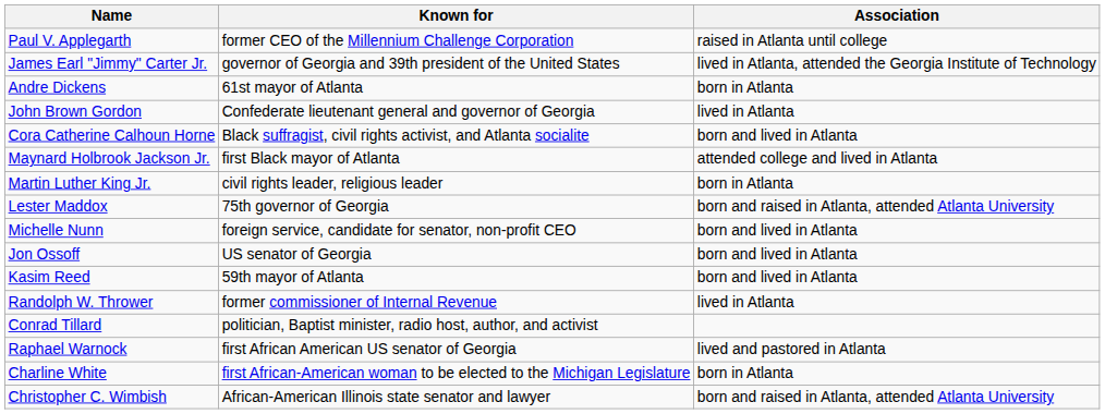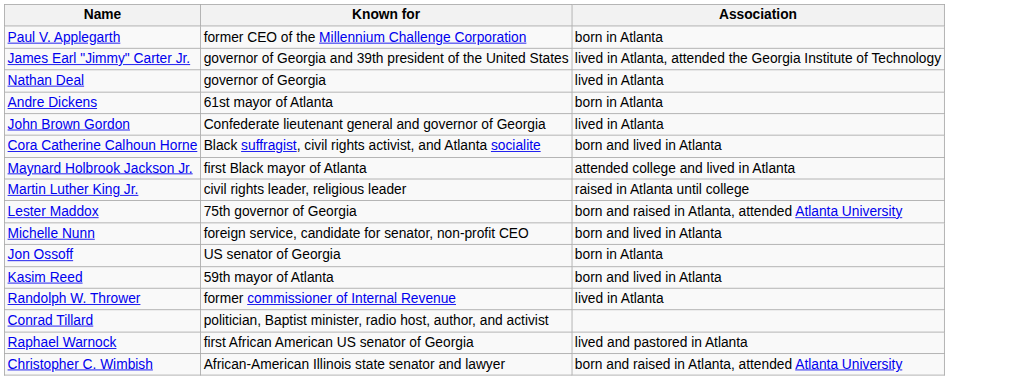 <table class="wikitable sortable">
 <tr>
 <th>Name</th>
 <th>Known for</th>
 <th>Association</th>
 </tr>
 <tr>
 <td><a href='#'>Paul V. Applegarth</a></td>
 <td>former CEO of the <a href='#'>Millennium Challenge Corporation</a></td>
-<td>raised in Atlanta until college</td>
+<td>born in Atlanta</td>
 </tr>
 <tr>
 <td><a href='#'>James Earl "Jimmy" Carter Jr.</a></td>
 <td>governor of Georgia and 39th president of the United States</td>
 <td>lived in Atlanta, attended the Georgia Institute of Technology</td>
+</tr>
+<tr>
+<td><a href='#'>Nathan Deal</a></td>
+<td>governor of Georgia</td>
+<td>lived in Atlanta</td>
 </tr>
 <tr>
 <td><a href='#'>Andre Dickens</a></td>
 <td>61st mayor of Atlanta</td>
 <td>born in Atlanta</td>
 </tr>
 <tr>
 <td><a href='#'>John Brown Gordon</a></td>
 <td>Confederate lieutenant general and governor of Georgia</td>
 <td>lived in Atlanta</td>
 </tr>
 <tr>
 <td><a href='#'>Cora Catherine Calhoun Horne</a></td>
 <td>Black <a href='#'>suffragist</a>, civil rights activist, and Atlanta <a href='#'>socialite</a></td>
 <td>born and lived in Atlanta</td>
 </tr>
 <tr>
 <td><a href='#'>Maynard Holbrook Jackson Jr.</a></td>
 <td>first Black mayor of Atlanta</td>
 <td>attended college and lived in Atlanta</td>
 </tr>
 <tr>
 <td><a href='#'>Martin Luther King Jr.</a></td>
 <td>civil rights leader, religious leader</td>
-<td>born in Atlanta</td>
+<td>raised in Atlanta until college</td>
 </tr>
 <tr>
 <td><a href='#'>Lester Maddox</a></td>
 <td>75th governor of Georgia</td>
 <td>born and raised in Atlanta, attended <a href='#'>Atlanta University</a></td>
 </tr>
 <tr>
 <td><a href='#'>Michelle Nunn</a></td>
 <td>foreign service, candidate for senator, non-profit CEO</td>
 <td>born and lived in Atlanta</td>
 </tr>
 <tr>
 <td><a href='#'>Jon Ossoff</a></td>
 <td>US senator of Georgia</td>
-<td>born and lived in Atlanta</td>
+<td>born in Atlanta</td>
 </tr>
 <tr>
 <td><a href='#'>Kasim Reed</a></td>
 <td>59th mayor of Atlanta</td>
 <td>born and lived in Atlanta</td>
 </tr>
 <tr>
 <td><a href='#'>Randolph W. Thrower</a></td>
 <td>former <a href='#'>commissioner of Internal Revenue</a></td>
 <td>lived in Atlanta</td>
 </tr>
 <tr>
 <td><a href='#'>Conrad Tillard</a></td>
 <td>politician, Baptist minister, radio host, author, and activist</td>
 <td></td>
 </tr>
 <tr>
 <td><a href='#'>Raphael Warnock</a></td>
 <td>first African American US senator of Georgia</td>
 <td>lived and pastored in Atlanta</td>
 </tr>
 <tr>
-<td><a href='#'>Charline White</a></td>
-<td><a href='#'>first African-American woman</a> to be elected to the <a href='#'>Michigan Legislature</a></td>
-<td>born in Atlanta</td>
-</tr>
-<tr>
 <td><a href='#'>Christopher C. Wimbish</a></td>
 <td>African-American Illinois state senator and lawyer</td>
 <td>born and raised in Atlanta, attended <a href='#'>Atlanta University</a></td>
 </tr>
 </table>
